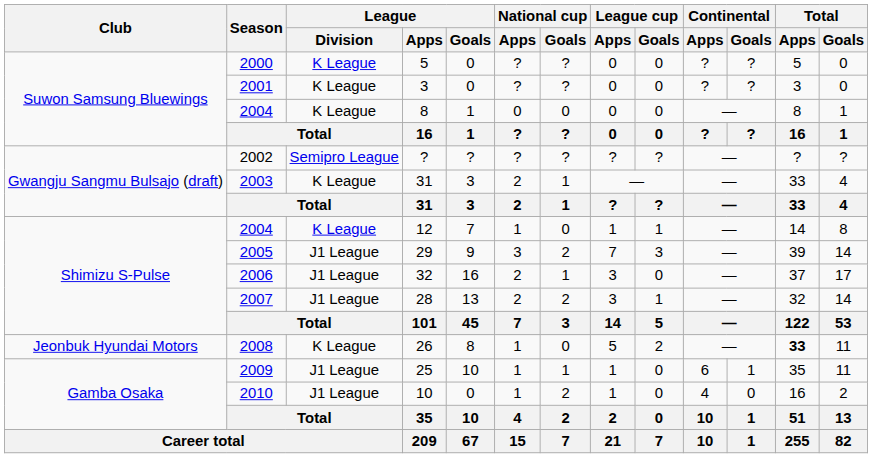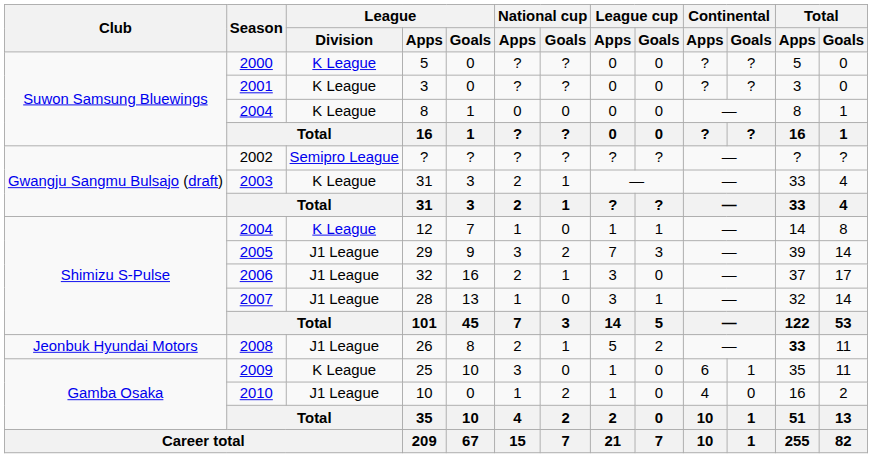 <table class="wikitable" style="text-align:center">
 <tr>
 <th rowspan=2>Club</th>
 <th rowspan=2>Season</th>
 <th colspan=3>League</th>
 <th colspan=2>National cup</th>
 <th colspan=2>League cup</th>
 <th colspan=2>Continental</th>
 <th colspan=2>Total</th>
 </tr>
 <tr>
 <th>Division</th>
 <th>Apps</th>
 <th>Goals</th>
 <th>Apps</th>
 <th>Goals</th>
 <th>Apps</th>
 <th>Goals</th>
 <th>Apps</th>
 <th>Goals</th>
 <th>Apps</th>
 <th>Goals</th>
 </tr>
 <tr>
 <td rowspan=4><a href='#'>Suwon Samsung Bluewings</a></td>
 <td><a href='#'>2000</a></td>
 <td><a href='#'>K League</a></td>
 <td>5</td>
 <td>0</td>
 <td>?</td>
 <td>?</td>
 <td>0</td>
 <td>0</td>
 <td>?</td>
 <td>?</td>
 <td>5</td>
 <td>0</td>
 </tr>
 <tr>
 <td><a href='#'>2001</a></td>
 <td>K League</td>
 <td>3</td>
 <td>0</td>
 <td>?</td>
 <td>?</td>
 <td>0</td>
 <td>0</td>
 <td>?</td>
 <td>?</td>
 <td>3</td>
 <td>0</td>
 </tr>
 <tr>
 <td><a href='#'>2004</a></td>
 <td>K League</td>
 <td>8</td>
 <td>1</td>
 <td>0</td>
 <td>0</td>
 <td>0</td>
 <td>0</td>
 <td colspan=2>—</td>
 <td>8</td>
 <td>1</td>
 </tr>
 <tr>
 <th colspan=2>Total</th>
 <th>16</th>
 <th>1</th>
 <th>?</th>
 <th>?</th>
 <th>0</th>
 <th>0</th>
 <th>?</th>
 <th>?</th>
 <th>16</th>
 <th>1</th>
 </tr>
 <tr>
 <td rowspan=3><a href='#'>Gwangju Sangmu Bulsajo</a> (<a href='#'>draft</a>)</td>
 <td>2002</td>
 <td><a href='#'>Semipro League</a></td>
 <td>?</td>
 <td>?</td>
 <td>?</td>
 <td>?</td>
 <td>?</td>
 <td>?</td>
 <td colspan=2>—</td>
 <td>?</td>
 <td>?</td>
 </tr>
 <tr>
 <td><a href='#'>2003</a></td>
 <td>K League</td>
 <td>31</td>
 <td>3</td>
 <td>2</td>
 <td>1</td>
 <td colspan=2>—</td>
 <td colspan=2>—</td>
 <td>33</td>
 <td>4</td>
 </tr>
 <tr>
 <th colspan=2>Total</th>
 <th>31</th>
 <th>3</th>
 <th>2</th>
 <th>1</th>
 <th>?</th>
 <th>?</th>
 <th colspan=2>—</th>
 <th>33</th>
 <th>4</th>
 </tr>
 <tr>
 <td rowspan=5><a href='#'>Shimizu S-Pulse</a></td>
 <td><a href='#'>2004</a></td>
 <td><a href='#'>K League</a></td>
 <td>12</td>
 <td>7</td>
 <td>1</td>
 <td>0</td>
 <td>1</td>
 <td>1</td>
 <td colspan=2>—</td>
 <td>14</td>
 <td>8</td>
 </tr>
 <tr>
 <td><a href='#'>2005</a></td>
 <td>J1 League</td>
 <td>29</td>
 <td>9</td>
 <td>3</td>
 <td>2</td>
 <td>7</td>
 <td>3</td>
 <td colspan=2>—</td>
 <td>39</td>
 <td>14</td>
 </tr>
 <tr>
 <td><a href='#'>2006</a></td>
 <td>J1 League</td>
 <td>32</td>
 <td>16</td>
 <td>2</td>
 <td>1</td>
 <td>3</td>
 <td>0</td>
 <td colspan=2>—</td>
 <td>37</td>
 <td>17</td>
 </tr>
 <tr>
 <td><a href='#'>2007</a></td>
 <td>J1 League</td>
 <td>28</td>
 <td>13</td>
-<td>2</td>
-<td>2</td>
+<td>1</td>
+<td>0</td>
 <td>3</td>
 <td>1</td>
 <td colspan=2>—</td>
 <td>32</td>
 <td>14</td>
 </tr>
 <tr>
 <th colspan=2>Total</th>
 <th>101</th>
 <th>45</th>
 <th>7</th>
 <th>3</th>
 <th>14</th>
 <th>5</th>
 <th colspan=2>—</th>
 <th>122</th>
 <th>53</th>
 </tr>
 <tr>
 <td><a href='#'>Jeonbuk Hyundai Motors</a></td>
 <td><a href='#'>2008</a></td>
-<td>K League</td>
+<td>J1 League</td>
 <td>26</td>
 <td>8</td>
+<td>2</td>
 <td>1</td>
-<td>0</td>
 <td>5</td>
 <td>2</td>
 <td colspan=2>—</td>
 <td><strong>33</strong></td>
 <td>11</td>
 </tr>
 <tr>
 <td rowspan=3><a href='#'>Gamba Osaka</a></td>
 <td><a href='#'>2009</a></td>
-<td>J1 League</td>
+<td>K League</td>
 <td>25</td>
 <td>10</td>
-<td>1</td>
-<td>1</td>
+<td>3</td>
+<td>0</td>
 <td>1</td>
 <td>0</td>
 <td>6</td>
 <td>1</td>
 <td>35</td>
 <td>11</td>
 </tr>
 <tr>
 <td><a href='#'>2010</a></td>
 <td>J1 League</td>
 <td>10</td>
 <td>0</td>
 <td>1</td>
 <td>2</td>
 <td>1</td>
 <td>0</td>
 <td>4</td>
 <td>0</td>
 <td>16</td>
 <td>2</td>
 </tr>
 <tr>
 <th colspan=2>Total</th>
 <th>35</th>
 <th>10</th>
 <th>4</th>
 <th>2</th>
 <th>2</th>
 <th>0</th>
 <th>10</th>
 <th>1</th>
 <th>51</th>
 <th>13</th>
 </tr>
 <tr>
 <th colspan=3>Career total</th>
 <th>209</th>
 <th>67</th>
 <th>15</th>
 <th>7</th>
 <th>21</th>
 <th>7</th>
 <th>10</th>
 <th>1</th>
 <th>255</th>
 <th>82</th>
 </tr>
 </table>
